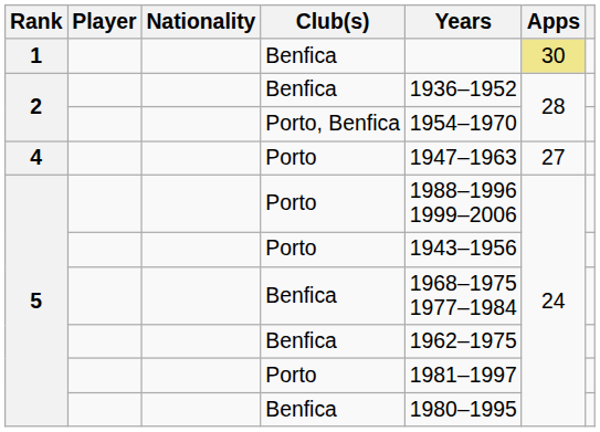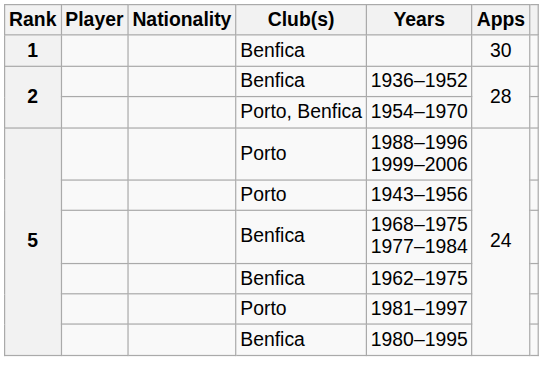 <table class="wikitable sortable plainrowheaders">
 <tr>
 <th scope="col">Rank</th>
 <th scope="col">Player</th>
 <th scope="col">Nationality</th>
 <th scope="col">Club(s)</th>
 <th scope="col" data-sort-type="number">Years</th>
 <th scope="col" data-sort-type="number">Apps</th>
 <th scope="col" class="unsortable"></th>
 </tr>
 <tr>
 <th align="center">1</th>
 <td scope="row"></td>
 <td></td>
 <td>Benfica</td>
 <td></td>
-<td align="center" style="background: khaki;">30</td>
+<td align="center">30</td>
 <td></td>
 </tr>
 <tr>
 <th align="center" rowspan="2">2</th>
 <td scope="row"></td>
 <td></td>
 <td>Benfica</td>
 <td>1936–1952</td>
 <td align="center" rowspan="2">28</td>
 <td></td>
 </tr>
 <tr>
 <td scope="row"></td>
 <td></td>
 <td>Porto, Benfica</td>
 <td>1954–1970</td>
-<td></td>
-</tr>
-<tr>
-<th align="center">4</th>
-<td scope="row"></td>
-<td></td>
-<td>Porto</td>
-<td>1947–1963</td>
-<td align="center">27</td>
 <td></td>
 </tr>
 <tr>
 <th align="center" rowspan="6">5</th>
 <td scope="row"></td>
 <td></td>
 <td>Porto</td>
 <td>1988–1996<br>1999–2006</td>
 <td align="center" rowspan="6">24</td>
 <td></td>
 </tr>
 <tr>
 <td scope="row"></td>
 <td></td>
 <td>Porto</td>
 <td>1943–1956</td>
 <td></td>
 </tr>
 <tr>
 <td scope="row"></td>
 <td></td>
 <td>Benfica</td>
 <td>1968–1975<br>1977–1984</td>
 <td></td>
 </tr>
 <tr>
 <td scope="row"></td>
 <td></td>
 <td>Benfica</td>
 <td>1962–1975</td>
 <td></td>
 </tr>
 <tr>
 <td scope="row"></td>
 <td></td>
 <td>Porto</td>
 <td>1981–1997</td>
 <td></td>
 </tr>
 <tr>
 <td scope="row"></td>
 <td></td>
 <td>Benfica</td>
 <td>1980–1995</td>
 <td></td>
 </tr>
 </table>
